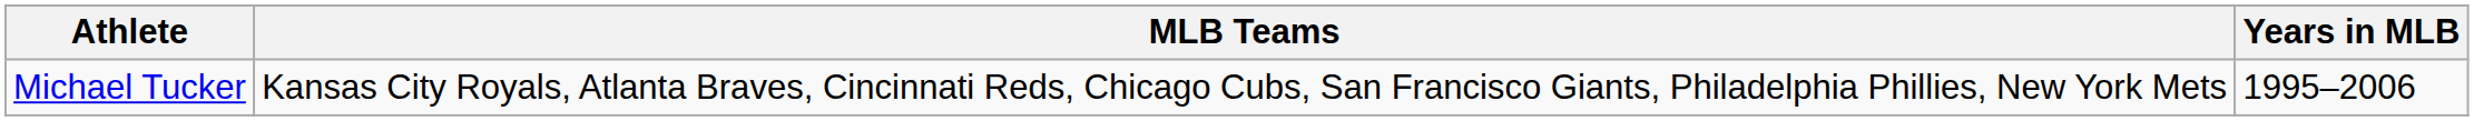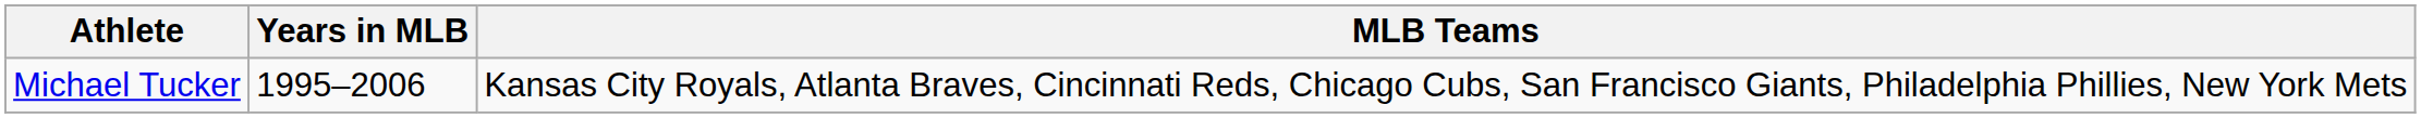 <table class="wikitable">
 <tr>
 <th>Athlete</th>
+<th>Years in MLB</th>
 <th>MLB Teams</th>
-<th>Years in MLB</th>
 </tr>
 <tr>
 <td><a href='#'>Michael Tucker</a></td>
+<td>1995–2006</td>
 <td>Kansas City Royals, Atlanta Braves, Cincinnati Reds, Chicago Cubs, San Francisco Giants, Philadelphia Phillies, New York Mets</td>
-<td>1995–2006</td>
 </tr>
 </table>
